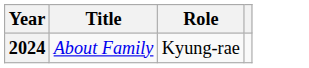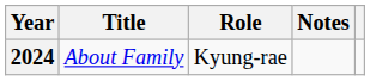 <table class="wikitable sortable plainrowheaders">
 <tr>
 <th scope="col">Year</th>
 <th scope="col">Title</th>
 <th scope="col">Role</th>
+<th scope="col" class="unsortable">Notes</th>
 <th scope="col" class="unsortable"></th>
 </tr>
 <tr>
 <th scope="row">2024</th>
 <td><em><a href='#'>About Family</a></em></td>
 <td>Kyung-rae</td>
 <td></td>
+<td></td>
 </tr>
 </table>
